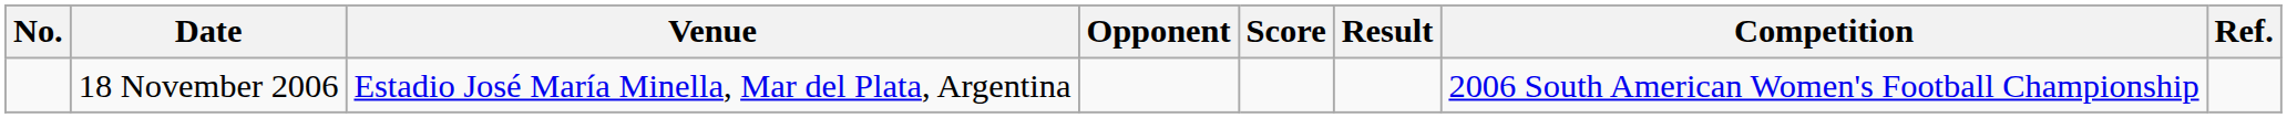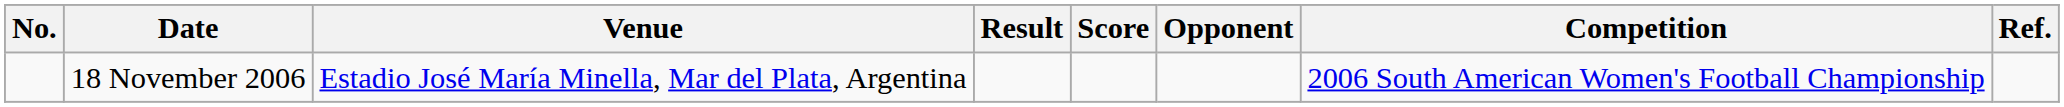 <table class="wikitable">
 <tr>
 <th>No.</th>
 <th>Date</th>
 <th>Venue</th>
+<th>Result</th>
+<th>Score</th>
 <th>Opponent</th>
-<th>Score</th>
-<th>Result</th>
 <th>Competition</th>
 <th>Ref.</th>
 </tr>
 <tr>
 <td></td>
 <td>18 November 2006</td>
 <td><a href='#'>Estadio José María Minella</a>, <a href='#'>Mar del Plata</a>, Argentina</td>
 <td></td>
 <td></td>
 <td></td>
 <td><a href='#'>2006 South American Women's Football Championship</a></td>
 <td></td>
 </tr>
 </table>
